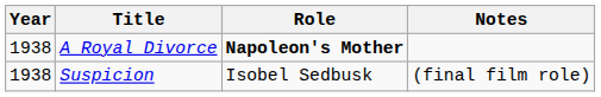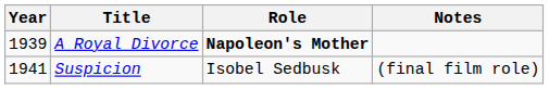 <table class=wikitable>
 <tr>
 <th>Year</th>
 <th>Title</th>
 <th>Role</th>
 <th>Notes</th>
 </tr>
 <tr>
-<td>1938</td>
+<td>1939</td>
 <td><em><a href='#'>A Royal Divorce</a></em></td>
 <td><strong>Napoleon's Mother</strong></td>
 <td></td>
 </tr>
 <tr>
-<td>1938</td>
+<td>1941</td>
 <td><em><a href='#'>Suspicion</a></em></td>
 <td>Isobel Sedbusk</td>
 <td>(final film role)</td>
 </tr>
 </table>
